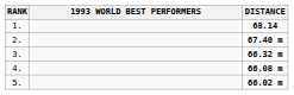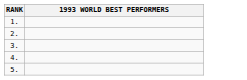 <table class="wikitable" style="border-collapse: collapse; font-size: 90%;">
 <tr>
 <th>RANK</th>
 <th align="center" style="width: 25em">1993 WORLD BEST PERFORMERS</th>
-<th align="center" style="width: 5em">DISTANCE</th>
 </tr>
 <tr>
 <td align="center">1.</td>
 <td></td>
-<td align="center"><strong>68.14</strong></td>
 </tr>
 <tr>
 <td align="center">2.</td>
 <td></td>
-<td align="center"><strong>67.40 m</strong></td>
 </tr>
 <tr>
 <td align="center">3.</td>
 <td></td>
-<td align="center"><strong>66.32 m</strong></td>
 </tr>
 <tr>
 <td align="center">4.</td>
 <td></td>
-<td align="center"><strong>66.08 m</strong></td>
 </tr>
 <tr>
 <td align="center">5.</td>
 <td></td>
-<td align="center"><strong>66.02 m</strong></td>
 </tr>
 </table>
